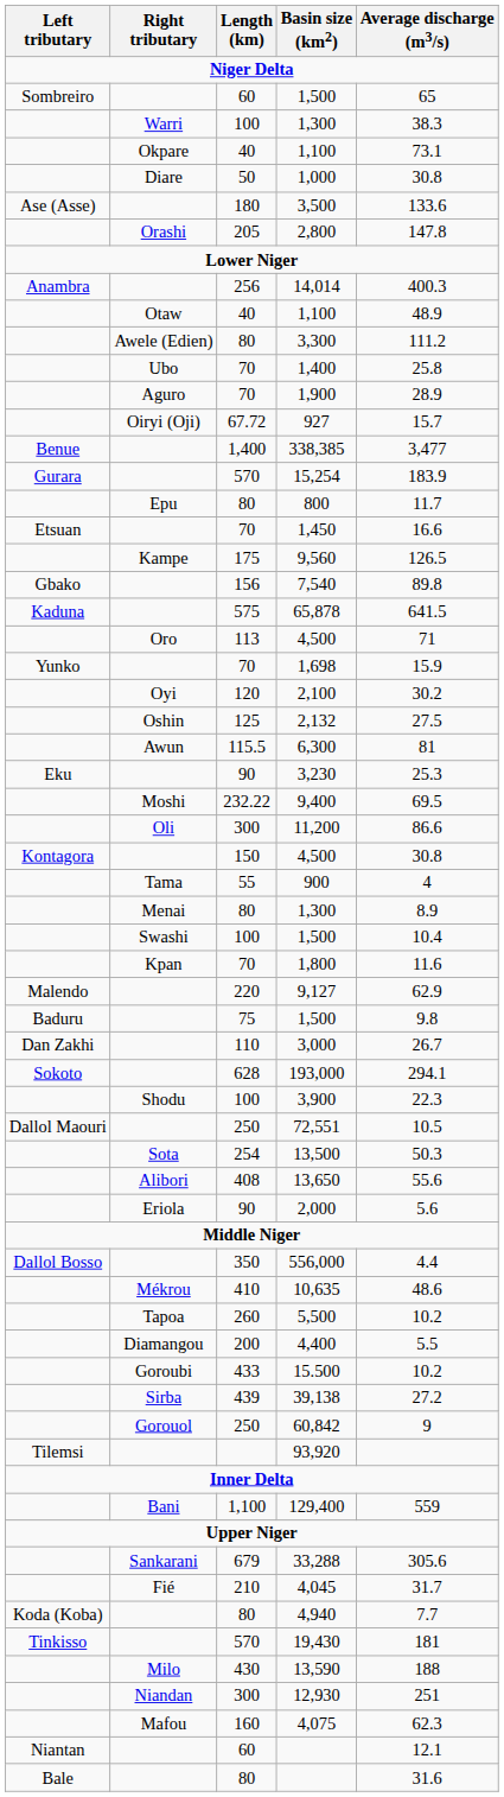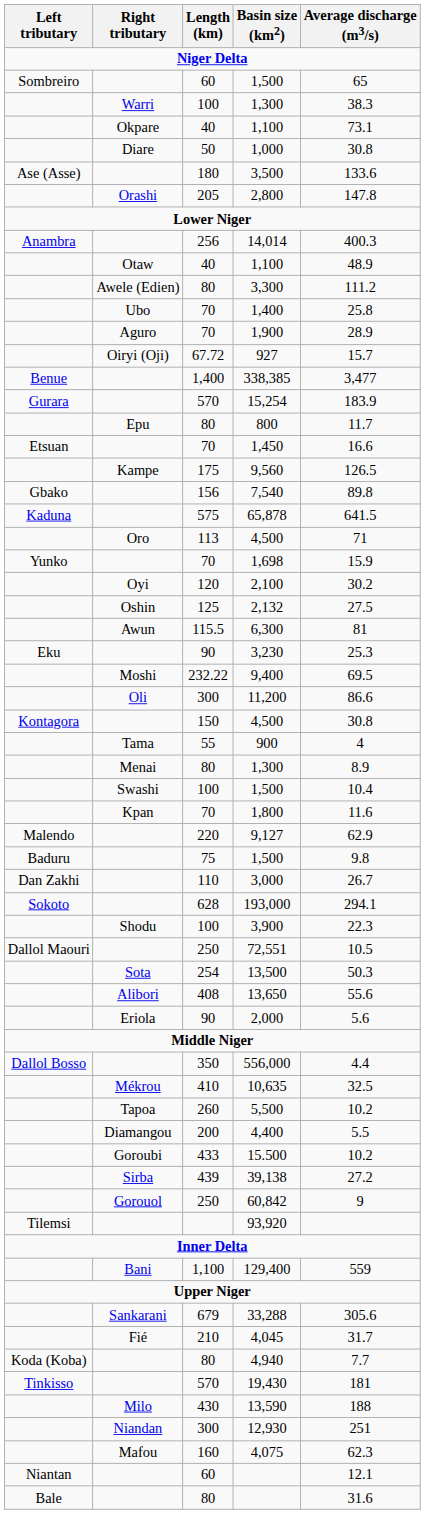 <table class="wikitable" style="text-align:center;">
 <tr>
 <th>Left<br>tributary</th>
 <th>Right<br>tributary</th>
 <th>Length<br>(km)</th>
 <th>Basin size<br>(km<sup>2</sup>)</th>
 <th>Average discharge<br>(m<sup>3</sup>/s)</th>
 </tr>
 <tr>
 <td colspan="5"><strong><a href='#'>Niger Delta</a></strong></td>
 </tr>
 <tr>
 <td>Sombreiro</td>
 <td></td>
 <td>60</td>
 <td>1,500</td>
 <td>65</td>
 </tr>
 <tr>
 <td></td>
 <td><a href='#'>Warri</a></td>
 <td>100</td>
 <td>1,300</td>
 <td>38.3</td>
 </tr>
 <tr>
 <td></td>
 <td>Okpare</td>
 <td>40</td>
 <td>1,100</td>
 <td>73.1</td>
 </tr>
 <tr>
 <td></td>
 <td>Diare</td>
 <td>50</td>
 <td>1,000</td>
 <td>30.8</td>
 </tr>
 <tr>
 <td>Ase (Asse)</td>
 <td></td>
 <td>180</td>
 <td>3,500</td>
 <td>133.6</td>
 </tr>
 <tr>
 <td></td>
 <td><a href='#'>Orashi</a></td>
 <td>205</td>
 <td>2,800</td>
 <td>147.8</td>
 </tr>
 <tr>
 <td colspan="5"><strong>Lower Niger</strong></td>
 </tr>
 <tr>
 <td><a href='#'>Anambra</a></td>
 <td></td>
 <td>256</td>
 <td>14,014</td>
 <td>400.3</td>
 </tr>
 <tr>
 <td></td>
 <td>Otaw</td>
 <td>40</td>
 <td>1,100</td>
 <td>48.9</td>
 </tr>
 <tr>
 <td></td>
 <td>Awele (Edien)</td>
 <td>80</td>
 <td>3,300</td>
 <td>111.2</td>
 </tr>
 <tr>
 <td></td>
 <td>Ubo</td>
 <td>70</td>
 <td>1,400</td>
 <td>25.8</td>
 </tr>
 <tr>
 <td></td>
 <td>Aguro</td>
 <td>70</td>
 <td>1,900</td>
 <td>28.9</td>
 </tr>
 <tr>
 <td></td>
 <td>Oiryi (Oji)</td>
 <td>67.72</td>
 <td>927</td>
 <td>15.7</td>
 </tr>
 <tr>
 <td><a href='#'>Benue</a></td>
 <td></td>
 <td>1,400</td>
 <td>338,385</td>
 <td>3,477</td>
 </tr>
 <tr>
 <td><a href='#'>Gurara</a></td>
 <td></td>
 <td>570</td>
 <td>15,254</td>
 <td>183.9</td>
 </tr>
 <tr>
 <td></td>
 <td>Epu</td>
 <td>80</td>
 <td>800</td>
 <td>11.7</td>
 </tr>
 <tr>
 <td>Etsuan</td>
 <td></td>
 <td>70</td>
 <td>1,450</td>
 <td>16.6</td>
 </tr>
 <tr>
 <td></td>
 <td>Kampe</td>
 <td>175</td>
 <td>9,560</td>
 <td>126.5</td>
 </tr>
 <tr>
 <td>Gbako</td>
 <td></td>
 <td>156</td>
 <td>7,540</td>
 <td>89.8</td>
 </tr>
 <tr>
 <td><a href='#'>Kaduna</a></td>
 <td></td>
 <td>575</td>
 <td>65,878</td>
 <td>641.5</td>
 </tr>
 <tr>
 <td></td>
 <td>Oro</td>
 <td>113</td>
 <td>4,500</td>
 <td>71</td>
 </tr>
 <tr>
 <td>Yunko</td>
 <td></td>
 <td>70</td>
 <td>1,698</td>
 <td>15.9</td>
 </tr>
 <tr>
 <td></td>
 <td>Oyi</td>
 <td>120</td>
 <td>2,100</td>
 <td>30.2</td>
 </tr>
 <tr>
 <td></td>
 <td>Oshin</td>
 <td>125</td>
 <td>2,132</td>
 <td>27.5</td>
 </tr>
 <tr>
 <td></td>
 <td>Awun</td>
 <td>115.5</td>
 <td>6,300</td>
 <td>81</td>
 </tr>
 <tr>
 <td>Eku</td>
 <td></td>
 <td>90</td>
 <td>3,230</td>
 <td>25.3</td>
 </tr>
 <tr>
 <td></td>
 <td>Moshi</td>
 <td>232.22</td>
 <td>9,400</td>
 <td>69.5</td>
 </tr>
 <tr>
 <td></td>
 <td><a href='#'>Oli</a></td>
 <td>300</td>
 <td>11,200</td>
 <td>86.6</td>
 </tr>
 <tr>
 <td><a href='#'>Kontagora</a></td>
 <td></td>
 <td>150</td>
 <td>4,500</td>
 <td>30.8</td>
 </tr>
 <tr>
 <td></td>
 <td>Tama</td>
 <td>55</td>
 <td>900</td>
 <td>4</td>
 </tr>
 <tr>
 <td></td>
 <td>Menai</td>
 <td>80</td>
 <td>1,300</td>
 <td>8.9</td>
 </tr>
 <tr>
 <td></td>
 <td>Swashi</td>
 <td>100</td>
 <td>1,500</td>
 <td>10.4</td>
 </tr>
 <tr>
 <td></td>
 <td>Kpan</td>
 <td>70</td>
 <td>1,800</td>
 <td>11.6</td>
 </tr>
 <tr>
 <td>Malendo</td>
 <td></td>
 <td>220</td>
 <td>9,127</td>
 <td>62.9</td>
 </tr>
 <tr>
 <td>Baduru</td>
 <td></td>
 <td>75</td>
 <td>1,500</td>
 <td>9.8</td>
 </tr>
 <tr>
 <td>Dan Zakhi</td>
 <td></td>
 <td>110</td>
 <td>3,000</td>
 <td>26.7</td>
 </tr>
 <tr>
 <td><a href='#'>Sokoto</a></td>
 <td></td>
 <td>628</td>
 <td>193,000</td>
 <td>294.1</td>
 </tr>
 <tr>
 <td></td>
 <td>Shodu</td>
 <td>100</td>
 <td>3,900</td>
 <td>22.3</td>
 </tr>
 <tr>
 <td>Dallol Maouri</td>
 <td></td>
 <td>250</td>
 <td>72,551</td>
 <td>10.5</td>
 </tr>
 <tr>
 <td></td>
 <td><a href='#'>Sota</a></td>
 <td>254</td>
 <td>13,500</td>
 <td>50.3</td>
 </tr>
 <tr>
 <td></td>
 <td><a href='#'>Alibori</a></td>
 <td>408</td>
 <td>13,650</td>
 <td>55.6</td>
 </tr>
 <tr>
 <td></td>
 <td>Eriola</td>
 <td>90</td>
 <td>2,000</td>
 <td>5.6</td>
 </tr>
 <tr>
 <td colspan="5"><strong>Middle Niger</strong></td>
 </tr>
 <tr>
 <td><a href='#'>Dallol Bosso</a></td>
 <td></td>
 <td>350</td>
 <td>556,000</td>
 <td>4.4</td>
 </tr>
 <tr>
 <td></td>
 <td><a href='#'>Mékrou</a></td>
 <td>410</td>
 <td>10,635</td>
-<td>48.6</td>
+<td>32.5</td>
 </tr>
 <tr>
 <td></td>
 <td>Tapoa</td>
 <td>260</td>
 <td>5,500</td>
 <td>10.2</td>
 </tr>
 <tr>
 <td></td>
 <td>Diamangou</td>
 <td>200</td>
 <td>4,400</td>
 <td>5.5</td>
 </tr>
 <tr>
 <td></td>
 <td>Goroubi</td>
 <td>433</td>
 <td>15.500</td>
 <td>10.2</td>
 </tr>
 <tr>
 <td></td>
 <td><a href='#'>Sirba</a></td>
 <td>439</td>
 <td>39,138</td>
 <td>27.2</td>
 </tr>
 <tr>
 <td></td>
 <td><a href='#'>Gorouol</a></td>
 <td>250</td>
 <td>60,842</td>
 <td>9</td>
 </tr>
 <tr>
 <td>Tilemsi</td>
 <td></td>
 <td></td>
 <td>93,920</td>
 <td></td>
 </tr>
 <tr>
 <td colspan="5"><strong><a href='#'>Inner Delta</a></strong></td>
 </tr>
 <tr>
 <td></td>
 <td><a href='#'>Bani</a></td>
 <td>1,100</td>
 <td>129,400</td>
 <td>559</td>
 </tr>
 <tr>
 <td colspan="5"><strong>Upper Niger</strong></td>
 </tr>
 <tr>
 <td></td>
 <td><a href='#'>Sankarani</a></td>
 <td>679</td>
 <td>33,288</td>
 <td>305.6</td>
 </tr>
 <tr>
 <td></td>
 <td>Fié</td>
 <td>210</td>
 <td>4,045</td>
 <td>31.7</td>
 </tr>
 <tr>
 <td>Koda (Koba)</td>
 <td></td>
 <td>80</td>
 <td>4,940</td>
 <td>7.7</td>
 </tr>
 <tr>
 <td><a href='#'>Tinkisso</a></td>
 <td></td>
 <td>570</td>
 <td>19,430</td>
 <td>181</td>
 </tr>
 <tr>
 <td></td>
 <td><a href='#'>Milo</a></td>
 <td>430</td>
 <td>13,590</td>
 <td>188</td>
 </tr>
 <tr>
 <td></td>
 <td><a href='#'>Niandan</a></td>
 <td>300</td>
 <td>12,930</td>
 <td>251</td>
 </tr>
 <tr>
 <td></td>
 <td>Mafou</td>
 <td>160</td>
 <td>4,075</td>
 <td>62.3</td>
 </tr>
 <tr>
 <td>Niantan</td>
 <td></td>
 <td>60</td>
 <td></td>
 <td>12.1</td>
 </tr>
 <tr>
 <td>Bale</td>
 <td></td>
 <td>80</td>
 <td></td>
 <td>31.6</td>
 </tr>
 </table>
